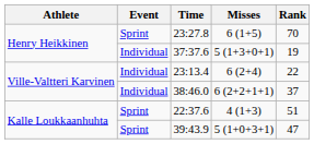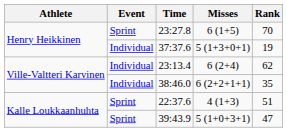 <table class="wikitable" style="font-size:90%">
 <tr>
 <th>Athlete</th>
 <th>Event</th>
 <th>Time</th>
 <th>Misses</th>
 <th>Rank</th>
 </tr>
 <tr align=center>
 <td align=left rowspan=2><a href='#'>Henry Heikkinen</a></td>
 <td align=left><a href='#'>Sprint</a></td>
 <td>23:27.8</td>
 <td>6 (1+5)</td>
 <td>70</td>
 </tr>
 <tr align=center>
 <td align=left><a href='#'>Individual</a></td>
 <td>37:37.6</td>
 <td>5 (1+3+0+1)</td>
 <td>19</td>
 </tr>
 <tr align=center>
 <td align=left rowspan=2><a href='#'>Ville-Valtteri Karvinen</a></td>
 <td align=left><a href='#'>Individual</a></td>
 <td>23:13.4</td>
 <td>6 (2+4)</td>
-<td>22</td>
+<td>62</td>
 </tr>
 <tr align=center>
 <td align=left><a href='#'>Individual</a></td>
 <td>38:46.0</td>
 <td>6 (2+2+1+1)</td>
-<td>37</td>
+<td>35</td>
 </tr>
 <tr align=center>
 <td align=left rowspan=2><a href='#'>Kalle Loukkaanhuhta</a></td>
 <td align=left><a href='#'>Sprint</a></td>
 <td>22:37.6</td>
 <td>4 (1+3)</td>
 <td>51</td>
 </tr>
 <tr align=center>
 <td align=left><a href='#'>Sprint</a></td>
 <td>39:43.9</td>
 <td>5 (1+0+3+1)</td>
 <td>47</td>
 </tr>
 </table>
